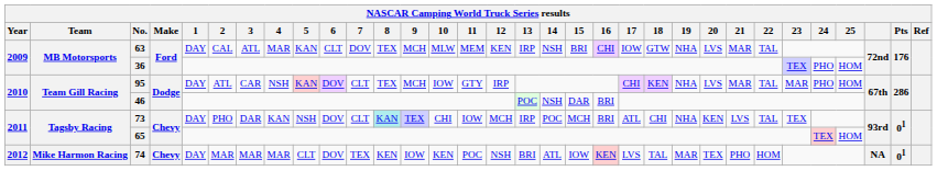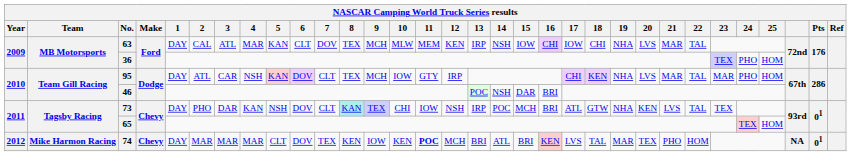 <table class="wikitable" style="text-align:center; font-size:75%">
 <tr>
 <th colspan=32><a href='#'>NASCAR Camping World Truck Series</a> results</th>
 </tr>
 <tr>
 <th>Year</th>
 <th>Team</th>
 <th>No.</th>
 <th>Make</th>
 <th>1</th>
 <th>2</th>
 <th>3</th>
 <th>4</th>
 <th>5</th>
 <th>6</th>
 <th>7</th>
 <th>8</th>
 <th>9</th>
 <th>10</th>
 <th>11</th>
 <th>12</th>
 <th>13</th>
 <th>14</th>
 <th>15</th>
 <th>16</th>
 <th>17</th>
 <th>18</th>
 <th>19</th>
 <th>20</th>
 <th>21</th>
 <th>22</th>
 <th>23</th>
 <th>24</th>
 <th>25</th>
 <th></th>
 <th>Pts</th>
 <th>Ref</th>
 </tr>
 <tr>
 <th rowspan=2><a href='#'>2009</a></th>
 <th rowspan=2><a href='#'>MB Motorsports</a></th>
 <th>63</th>
 <th rowspan=2><a href='#'>Ford</a></th>
 <td><a href='#'>DAY</a></td>
 <td><a href='#'>CAL</a></td>
 <td><a href='#'>ATL</a></td>
 <td><a href='#'>MAR</a></td>
 <td><a href='#'>KAN</a></td>
 <td><a href='#'>CLT</a></td>
 <td><a href='#'>DOV</a></td>
 <td><a href='#'>TEX</a></td>
 <td><a href='#'>MCH</a></td>
 <td><a href='#'>MLW</a></td>
 <td><a href='#'>MEM</a></td>
 <td><a href='#'>KEN</a></td>
 <td><a href='#'>IRP</a></td>
 <td><a href='#'>NSH</a></td>
-<td><a href='#'>BRI</a></td>
+<td><a href='#'>IOW</a></td>
 <td style="background:#EFCFFF;"><a href='#'>CHI</a><br></td>
 <td><a href='#'>IOW</a></td>
-<td><a href='#'>GTW</a></td>
+<td><a href='#'>CHI</a></td>
 <td><a href='#'>NHA</a></td>
 <td><a href='#'>LVS</a></td>
 <td><a href='#'>MAR</a></td>
 <td><a href='#'>TAL</a></td>
 <td colspan=3></td>
 <th rowspan=2>72nd</th>
 <th rowspan=2>176</th>
 <th rowspan=2></th>
 </tr>
 <tr>
 <th>36</th>
 <td colspan=22></td>
 <td style="background:#CFCFFF;"><a href='#'>TEX</a><br></td>
 <td><a href='#'>PHO</a></td>
 <td><a href='#'>HOM</a></td>
 </tr>
 <tr>
 <th rowspan=2><a href='#'>2010</a></th>
 <th rowspan=2><a href='#'>Team Gill Racing</a></th>
 <th>95</th>
 <th rowspan=2><a href='#'>Dodge</a></th>
 <td><a href='#'>DAY</a></td>
 <td><a href='#'>ATL</a></td>
 <td><a href='#'>CAR</a></td>
 <td><a href='#'>NSH</a></td>
 <td style="background:#FFCFCF;"><a href='#'>KAN</a><br></td>
 <td style="background:#EFCFFF;"><a href='#'>DOV</a><br></td>
 <td><a href='#'>CLT</a></td>
 <td><a href='#'>TEX</a></td>
 <td><a href='#'>MCH</a></td>
 <td><a href='#'>IOW</a></td>
 <td><a href='#'>GTY</a></td>
 <td><a href='#'>IRP</a></td>
 <td colspan=4></td>
 <td style="background:#EFCFFF;"><a href='#'>CHI</a><br></td>
 <td style="background:#EFCFFF;"><a href='#'>KEN</a><br></td>
 <td><a href='#'>NHA</a></td>
 <td><a href='#'>LVS</a></td>
 <td><a href='#'>MAR</a></td>
 <td><a href='#'>TAL</a></td>
 <td><a href='#'>MAR</a></td>
 <td><a href='#'>PHO</a></td>
 <td><a href='#'>HOM</a></td>
 <th rowspan=2>67th</th>
 <th rowspan=2>286</th>
 <th rowspan=2></th>
 </tr>
 <tr>
 <th>46</th>
 <td colspan=12></td>
 <td style="background:#DFFFDF;"><a href='#'>POC</a><br></td>
 <td><a href='#'>NSH</a></td>
 <td><a href='#'>DAR</a></td>
 <td><a href='#'>BRI</a></td>
 <td colspan=9></td>
 </tr>
 <tr>
 <th rowspan=2><a href='#'>2011</a></th>
 <th rowspan=2><a href='#'>Tagsby Racing</a></th>
 <th>73</th>
 <th rowspan=2><a href='#'>Chevy</a></th>
 <td><a href='#'>DAY</a></td>
 <td><a href='#'>PHO</a></td>
 <td><a href='#'>DAR</a></td>
 <td><a href='#'>KAN</a></td>
 <td><a href='#'>NSH</a></td>
 <td><a href='#'>DOV</a></td>
 <td><a href='#'>CLT</a></td>
 <td style="background: paleturquoise;"><a href='#'>KAN</a></td>
 <td style="background:#CFCFFF;"><a href='#'>TEX</a><br></td>
 <td><a href='#'>CHI</a></td>
 <td><a href='#'>IOW</a></td>
-<td><a href='#'>MCH</a></td>
+<td><a href='#'>NSH</a></td>
 <td><a href='#'>IRP</a></td>
 <td><a href='#'>POC</a></td>
 <td><a href='#'>MCH</a></td>
 <td><a href='#'>BRI</a></td>
 <td><a href='#'>ATL</a></td>
-<td><a href='#'>CHI</a></td>
+<td><a href='#'>GTW</a></td>
 <td><a href='#'>NHA</a></td>
 <td><a href='#'>KEN</a></td>
 <td><a href='#'>LVS</a></td>
 <td><a href='#'>TAL</a></td>
 <td><a href='#'>TEX</a></td>
 <td colspan=2></td>
 <th rowspan=2>93rd</th>
 <th rowspan=2>0<sup>1</sup></th>
 <th rowspan=2></th>
 </tr>
 <tr>
 <th>65</th>
 <td colspan=23></td>
 <td style="background:#FFCFCF;"><a href='#'>TEX</a><br></td>
 <td><a href='#'>HOM</a></td>
 </tr>
 <tr>
 <th><a href='#'>2012</a></th>
 <th><a href='#'>Mike Harmon Racing</a></th>
 <th>74</th>
 <th><a href='#'>Chevy</a></th>
 <td><a href='#'>DAY</a></td>
 <td><a href='#'>MAR</a></td>
 <td><a href='#'>MAR</a></td>
 <td><a href='#'>MAR</a></td>
 <td><a href='#'>CLT</a></td>
 <td><a href='#'>DOV</a></td>
 <td><a href='#'>TEX</a></td>
 <td><a href='#'>KEN</a></td>
 <td><a href='#'>IOW</a></td>
 <td><a href='#'>KEN</a></td>
-<td><a href='#'>POC</a></td>
-<td><a href='#'>NSH</a></td>
+<td><strong><a href='#'>POC</a></strong></td>
+<td><a href='#'>MCH</a></td>
 <td><a href='#'>BRI</a></td>
 <td><a href='#'>ATL</a></td>
-<td><a href='#'>IOW</a></td>
+<td><a href='#'>BRI</a></td>
 <td style="background:#FFCFCF;"><a href='#'>KEN</a><br></td>
 <td><a href='#'>LVS</a></td>
 <td><a href='#'>TAL</a></td>
 <td><a href='#'>MAR</a></td>
 <td><a href='#'>TEX</a></td>
 <td><a href='#'>PHO</a></td>
 <td><a href='#'>HOM</a></td>
 <td colspan=3></td>
 <th>NA</th>
 <th>0<sup>1</sup></th>
 <th></th>
 </tr>
 </table>
